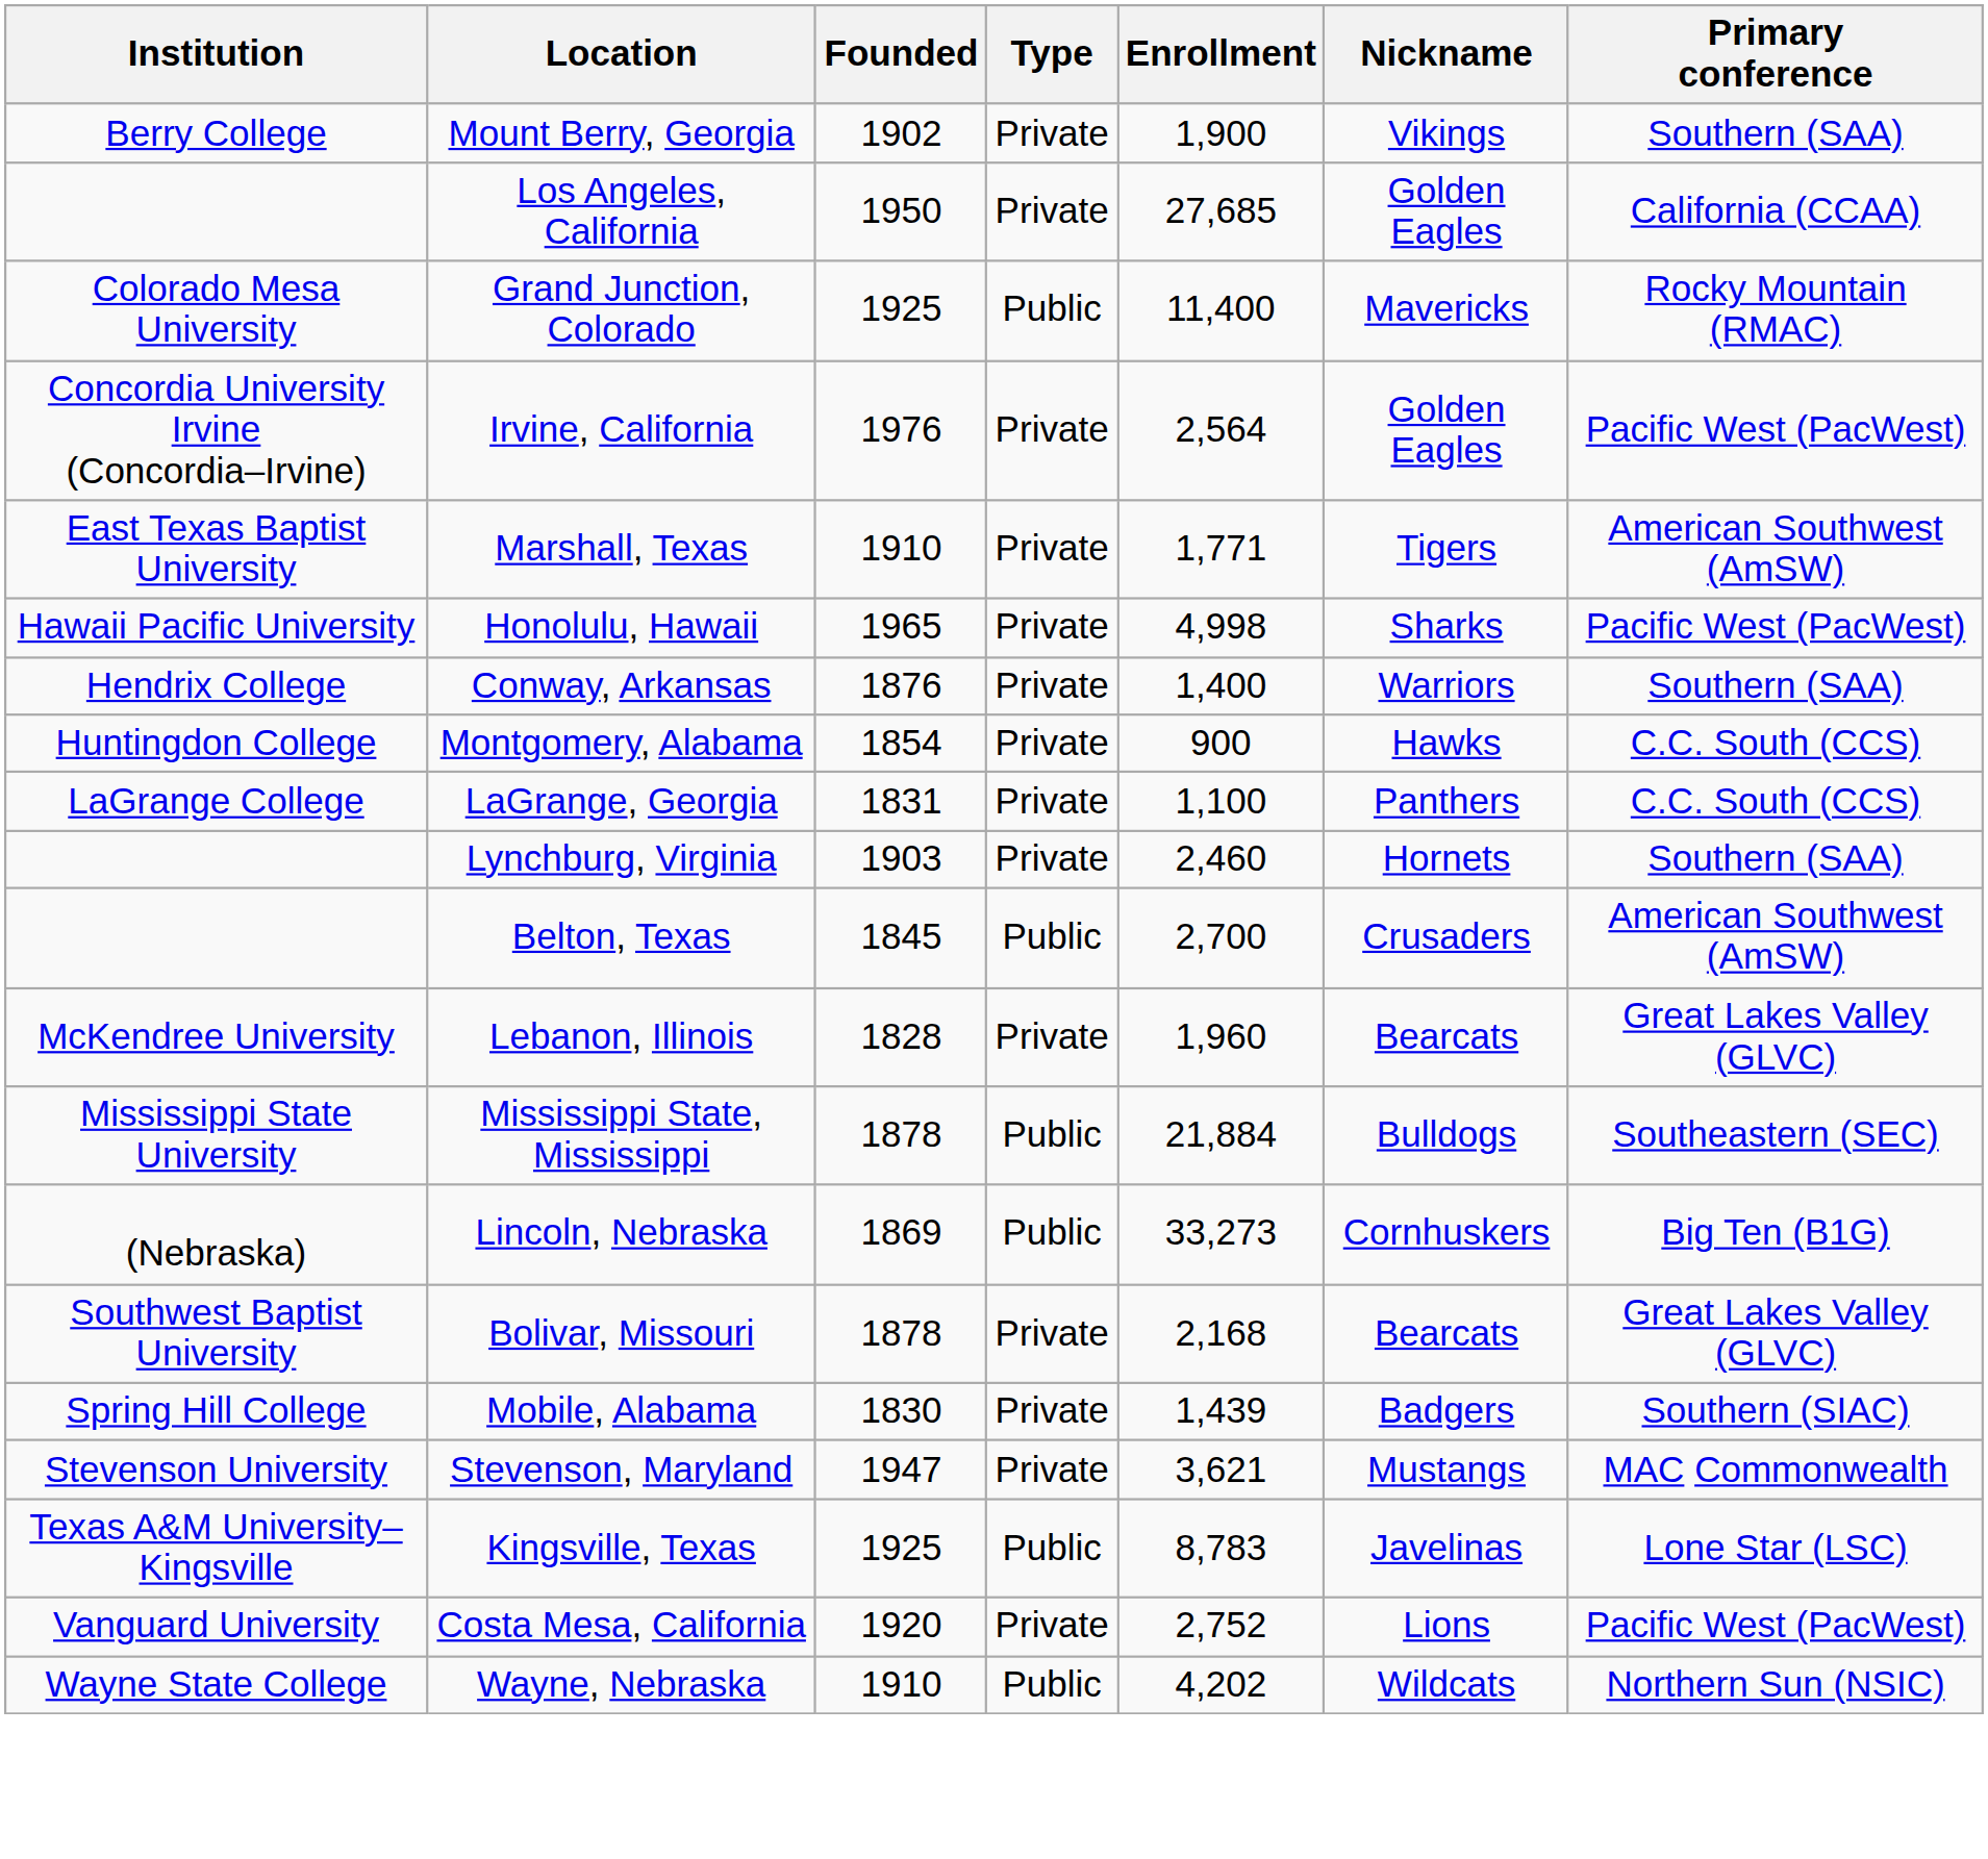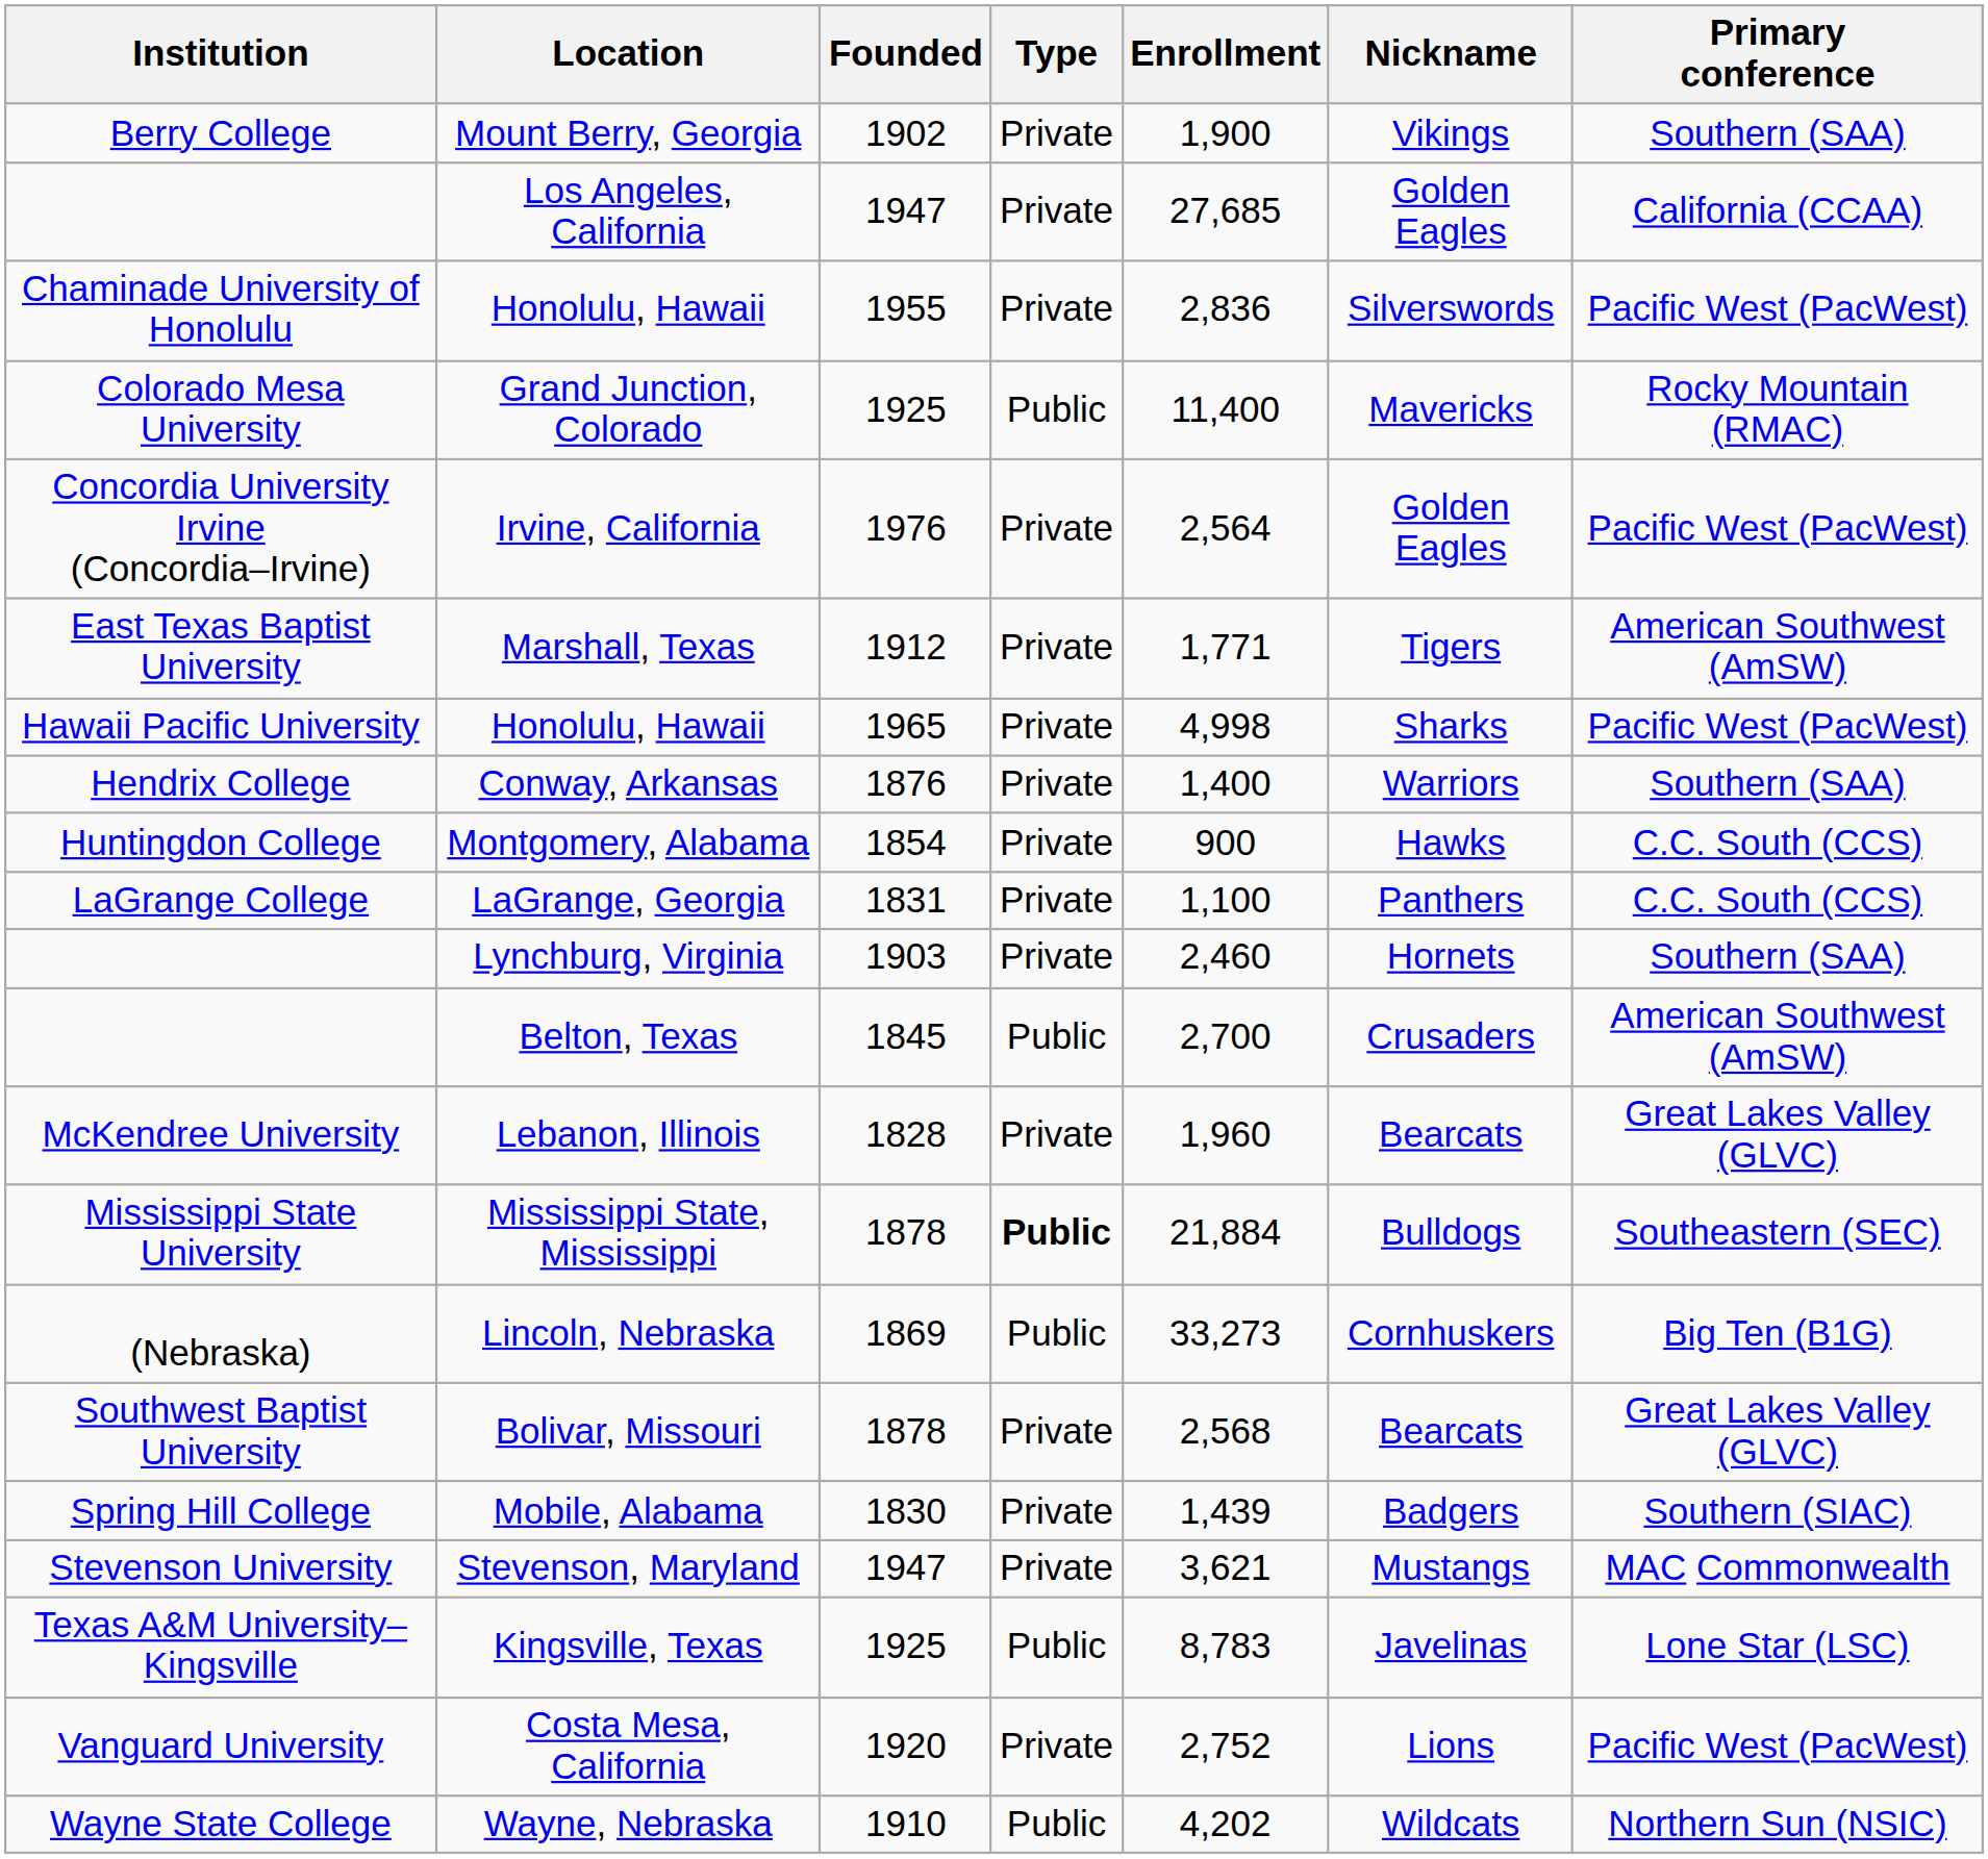 <table class="wikitable sortable" style="text-align:center">
 <tr>
 <th>Institution</th>
 <th>Location</th>
 <th>Founded</th>
 <th>Type</th>
 <th>Enrollment</th>
 <th>Nickname</th>
 <th>Primary<br>conference</th>
 </tr>
 <tr>
 <td><a href='#'>Berry College</a></td>
 <td><a href='#'>Mount Berry</a>, <a href='#'>Georgia</a></td>
 <td>1902</td>
 <td>Private</td>
 <td>1,900</td>
 <td><a href='#'>Vikings</a></td>
 <td><a href='#'>Southern (SAA)</a></td>
 </tr>
 <tr>
 <td></td>
 <td><a href='#'>Los Angeles</a>, <a href='#'>California</a></td>
-<td>1950</td>
+<td>1947</td>
 <td>Private</td>
 <td>27,685</td>
 <td><a href='#'>Golden Eagles</a></td>
 <td><a href='#'>California (CCAA)</a></td>
+</tr>
+<tr>
+<td><a href='#'>Chaminade University of Honolulu</a></td>
+<td><a href='#'>Honolulu</a>, <a href='#'>Hawaii</a></td>
+<td>1955</td>
+<td>Private</td>
+<td>2,836</td>
+<td><a href='#'>Silverswords</a></td>
+<td><a href='#'>Pacific West (PacWest)</a></td>
 </tr>
 <tr>
 <td><a href='#'>Colorado Mesa University</a></td>
 <td><a href='#'>Grand Junction</a>, <a href='#'>Colorado</a></td>
 <td>1925</td>
 <td>Public</td>
 <td>11,400</td>
 <td><a href='#'>Mavericks</a></td>
 <td><a href='#'>Rocky Mountain (RMAC)</a></td>
 </tr>
 <tr>
 <td><a href='#'>Concordia University Irvine</a><br>(Concordia–Irvine)</td>
 <td><a href='#'>Irvine</a>, <a href='#'>California</a></td>
 <td>1976</td>
 <td>Private</td>
 <td>2,564</td>
 <td><a href='#'>Golden Eagles</a></td>
 <td><a href='#'>Pacific West (PacWest)</a></td>
 </tr>
 <tr>
 <td><a href='#'>East Texas Baptist University</a></td>
 <td><a href='#'>Marshall</a>, <a href='#'>Texas</a></td>
-<td>1910</td>
+<td>1912</td>
 <td>Private</td>
 <td>1,771</td>
 <td><a href='#'>Tigers</a></td>
 <td><a href='#'>American Southwest (AmSW)</a></td>
 </tr>
 <tr>
 <td><a href='#'>Hawaii Pacific University</a></td>
 <td><a href='#'>Honolulu</a>, <a href='#'>Hawaii</a></td>
 <td>1965</td>
 <td>Private</td>
 <td>4,998</td>
 <td><a href='#'>Sharks</a></td>
 <td><a href='#'>Pacific West (PacWest)</a></td>
 </tr>
 <tr>
 <td><a href='#'>Hendrix College</a></td>
 <td><a href='#'>Conway</a>, <a href='#'>Arkansas</a></td>
 <td>1876</td>
 <td>Private</td>
 <td>1,400</td>
 <td><a href='#'>Warriors</a></td>
 <td><a href='#'>Southern (SAA)</a></td>
 </tr>
 <tr>
 <td><a href='#'>Huntingdon College</a></td>
 <td><a href='#'>Montgomery</a>, <a href='#'>Alabama</a></td>
 <td>1854</td>
 <td>Private</td>
 <td>900</td>
 <td><a href='#'>Hawks</a></td>
 <td><a href='#'>C.C. South (CCS)</a></td>
 </tr>
 <tr>
 <td><a href='#'>LaGrange College</a></td>
 <td><a href='#'>LaGrange</a>, <a href='#'>Georgia</a></td>
 <td>1831</td>
 <td>Private</td>
 <td>1,100</td>
 <td><a href='#'>Panthers</a></td>
 <td><a href='#'>C.C. South (CCS)</a></td>
 </tr>
 <tr>
 <td></td>
 <td><a href='#'>Lynchburg</a>, <a href='#'>Virginia</a></td>
 <td>1903</td>
 <td>Private</td>
 <td>2,460</td>
 <td><a href='#'>Hornets</a></td>
 <td><a href='#'>Southern (SAA)</a></td>
 </tr>
 <tr>
 <td></td>
 <td><a href='#'>Belton</a>, <a href='#'>Texas</a></td>
 <td>1845</td>
 <td>Public</td>
 <td>2,700</td>
 <td><a href='#'>Crusaders</a></td>
 <td><a href='#'>American Southwest (AmSW)</a></td>
 </tr>
 <tr>
 <td><a href='#'>McKendree University</a></td>
 <td><a href='#'>Lebanon</a>, <a href='#'>Illinois</a></td>
 <td>1828</td>
 <td>Private</td>
 <td>1,960</td>
 <td><a href='#'>Bearcats</a></td>
 <td><a href='#'>Great Lakes Valley (GLVC)</a></td>
 </tr>
 <tr>
 <td><a href='#'>Mississippi State University</a></td>
 <td><a href='#'>Mississippi State</a>, <a href='#'>Mississippi</a></td>
 <td>1878</td>
-<td>Public</td>
+<td><strong>Public</strong></td>
 <td>21,884</td>
 <td><a href='#'>Bulldogs</a></td>
 <td><a href='#'>Southeastern (SEC)</a></td>
 </tr>
 <tr>
 <td><br>(Nebraska)</td>
 <td><a href='#'>Lincoln</a>, <a href='#'>Nebraska</a></td>
 <td>1869</td>
 <td>Public</td>
 <td>33,273</td>
 <td><a href='#'>Cornhuskers</a></td>
 <td><a href='#'>Big Ten (B1G)</a></td>
 </tr>
 <tr>
 <td><a href='#'>Southwest Baptist University</a></td>
 <td><a href='#'>Bolivar</a>, <a href='#'>Missouri</a></td>
 <td>1878</td>
 <td>Private</td>
-<td>2,168</td>
+<td>2,568</td>
 <td><a href='#'>Bearcats</a></td>
 <td><a href='#'>Great Lakes Valley (GLVC)</a></td>
 </tr>
 <tr>
 <td><a href='#'>Spring Hill College</a></td>
 <td><a href='#'>Mobile</a>, <a href='#'>Alabama</a></td>
 <td>1830</td>
 <td>Private</td>
 <td>1,439</td>
 <td><a href='#'>Badgers</a></td>
 <td><a href='#'>Southern (SIAC)</a></td>
 </tr>
 <tr>
 <td><a href='#'>Stevenson University</a></td>
 <td><a href='#'>Stevenson</a>, <a href='#'>Maryland</a></td>
 <td>1947</td>
 <td>Private</td>
 <td>3,621</td>
 <td><a href='#'>Mustangs</a></td>
 <td><a href='#'>MAC</a> <a href='#'>Commonwealth</a></td>
 </tr>
 <tr>
 <td><a href='#'>Texas A&M University–Kingsville</a></td>
 <td><a href='#'>Kingsville</a>, <a href='#'>Texas</a></td>
 <td>1925</td>
 <td>Public</td>
 <td>8,783</td>
 <td><a href='#'>Javelinas</a></td>
 <td><a href='#'>Lone Star (LSC)</a></td>
 </tr>
 <tr>
 <td><a href='#'>Vanguard University</a></td>
 <td><a href='#'>Costa Mesa</a>, <a href='#'>California</a></td>
 <td>1920</td>
 <td>Private</td>
 <td>2,752</td>
 <td><a href='#'>Lions</a></td>
 <td><a href='#'>Pacific West (PacWest)</a></td>
 </tr>
 <tr>
 <td><a href='#'>Wayne State College</a></td>
 <td><a href='#'>Wayne</a>, <a href='#'>Nebraska</a></td>
 <td>1910</td>
 <td>Public</td>
 <td>4,202</td>
 <td><a href='#'>Wildcats</a></td>
 <td><a href='#'>Northern Sun (NSIC)</a></td>
 </tr>
 </table>
